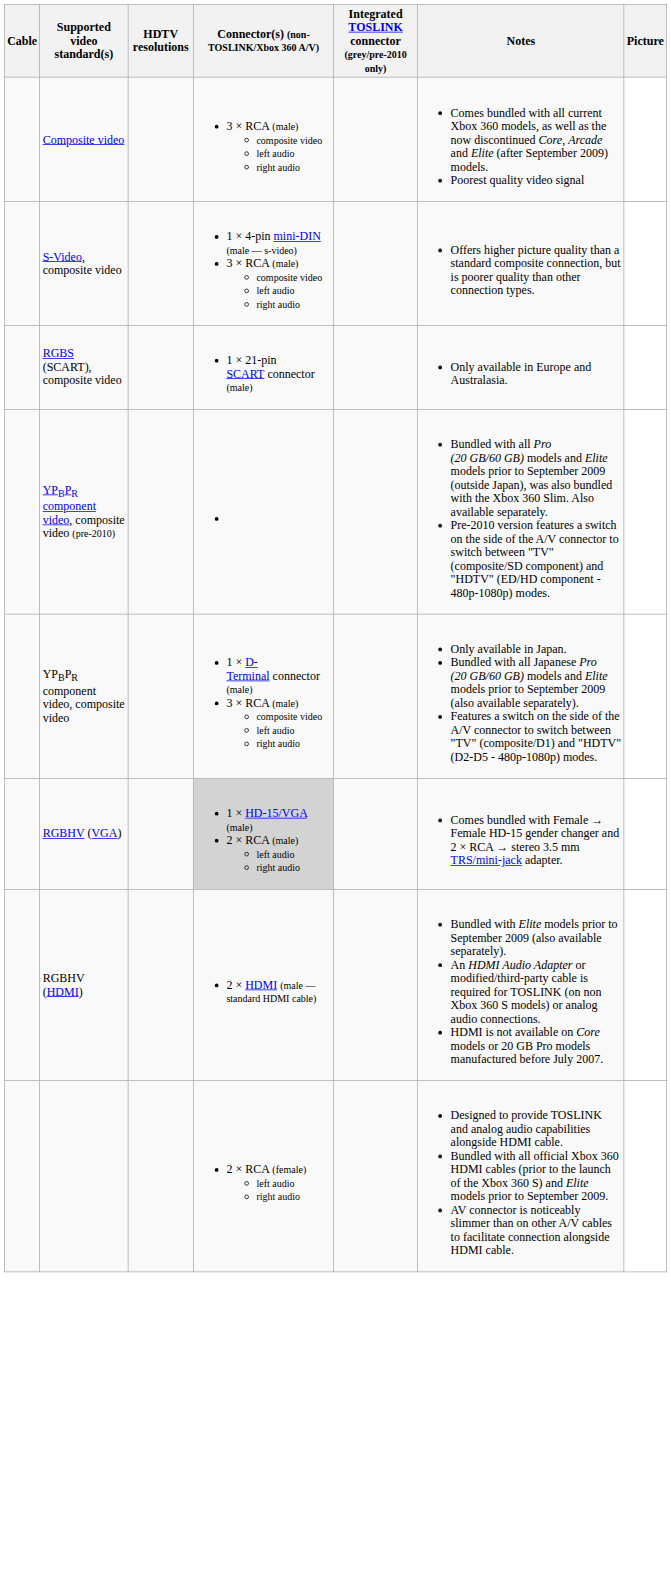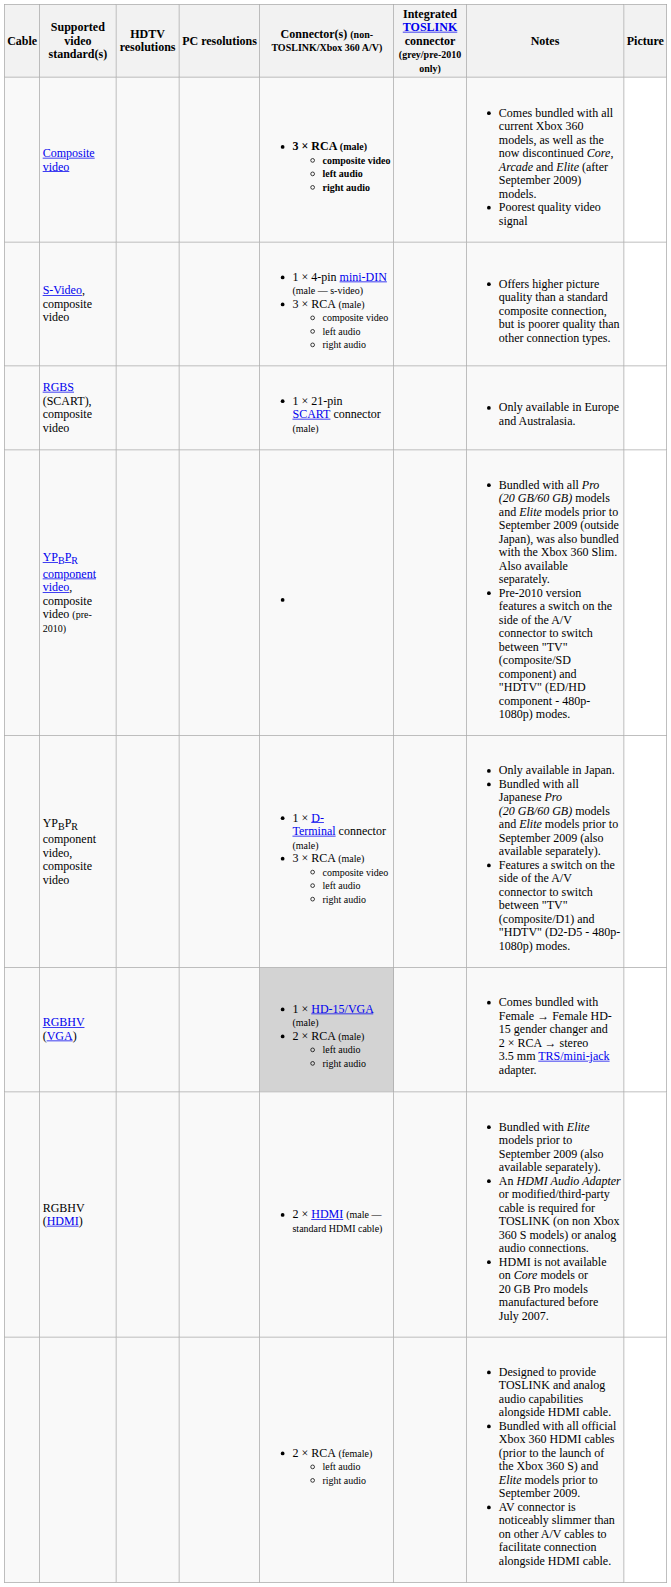 <table class="wikitable" style="width:100%;">
 <tr>
 <th>Cable</th>
 <th>Supported video standard(s)</th>
 <th>HDTV resolutions</th>
+<th>PC resolutions</th>
 <th>Connector(s) <small>(non-TOSLINK/Xbox 360 A/V)</small></th>
 <th>Integrated <a href='#'>TOSLINK</a> connector <small>(grey/pre-2010 only)</small></th>
 <th>Notes</th>
 <th>Picture</th>
 </tr>
 <tr>
 <td></td>
 <td><a href='#'>Composite video</a></td>
 <td></td>
-<td><br><ul><li>3 × RCA<small> (male)</small><ul><li><small>composite video</small></li><li><small>left audio</small></li><li><small>right audio</small></li></ul></li></ul></td>
+<td></td>
+<td><strong><br><ul><li>3 × RCA<small> (male)</small><ul><li><small>composite video</small></li><li><small>left audio</small></li><li><small>right audio</small></li></ul></li></ul></strong></td>
 <td></td>
 <td><br><ul><li>Comes bundled with all current Xbox 360 models, as well as the now discontinued <em>Core</em>, <em>Arcade</em> and <em>Elite</em> (after September 2009) models.</li><li>Poorest quality video signal</li></ul></td>
 <td style="background:white;"></td>
 </tr>
 <tr>
 <td></td>
 <td><a href='#'>S-Video</a>, composite video</td>
+<td></td>
 <td></td>
 <td><br><ul><li>1 × 4-pin <a href='#'>mini-DIN</a> <small>(male — s-video)</small></li><li>3 × RCA<small> (male)</small><ul><li><small>composite video</small></li><li><small>left audio</small></li><li><small>right audio</small></li></ul></li></ul></td>
 <td></td>
 <td><br><ul><li>Offers higher picture quality than a standard composite connection, but is poorer quality than other connection types.</li></ul></td>
 <td style="background:white;"></td>
 </tr>
 <tr>
 <td></td>
 <td><a href='#'>RGBS</a> (SCART), composite video</td>
 <td></td>
+<td></td>
 <td><br><ul><li>1 × 21-pin <a href='#'>SCART</a> connector <small>(male)</small></li></ul></td>
 <td></td>
 <td><br><ul><li>Only available in Europe and Australasia.</li></ul></td>
 <td style="background:white;"></td>
 </tr>
 <tr>
 <td></td>
 <td><a href='#'>YP<sub>B</sub>P<sub>R</sub></a> <a href='#'>component video</a>, composite video <small>(pre-2010)</small></td>
+<td></td>
 <td></td>
 <td><br><ul><li></li></ul></td>
 <td></td>
 <td><br><ul><li>Bundled with all <em>Pro (20 GB/60 GB)</em> models and <em>Elite</em> models prior to September 2009 (outside Japan), was also bundled with the Xbox 360 Slim. Also available separately.</li><li>Pre-2010 version features a switch on the side of the A/V connector to switch between "TV" (composite/SD component) and "HDTV" (ED/HD component - 480p-1080p) modes.</li></ul></td>
 <td style="background:white;"></td>
 </tr>
 <tr>
 <td></small></td>
 <td>YP<sub>B</sub>P<sub>R</sub> component video, composite video</td>
 <td></td>
+<td></td>
 <td><br><ul><li>1 × <a href='#'>D-Terminal</a> connector <small>(male)</small></li><li>3 × RCA <small>(male)</small><ul><li><small>composite video</small></li><li><small>left audio</small></li><li><small>right audio</small></li></ul></li></ul></td>
 <td></td>
 <td><br><ul><li>Only available in Japan.</li><li>Bundled with all Japanese <em>Pro (20 GB/60 GB)</em> models and <em>Elite</em> models prior to September 2009 (also available separately).</li><li>Features a switch on the side of the A/V connector to switch between "TV" (composite/D1) and "HDTV" (D2-D5 - 480p-1080p) modes.</li></ul></td>
 <td style="background:white;"></td>
 </tr>
 <tr>
 <td></td>
 <td><a href='#'>RGBHV</a> (<a href='#'>VGA</a>)</td>
+<td></td>
 <td></td>
 <td style="background: lightgrey;"><br><ul><li>1 × <a href='#'>HD-15/VGA</a> <small>(male)</small></li><li>2 × RCA <small>(male)</small><ul><li><small>left audio</small></li><li><small>right audio</small></li></ul></li></ul></td>
 <td></td>
 <td><br><ul><li>Comes bundled with Female → Female HD-15 gender changer and 2 × RCA → stereo 3.5 mm <a href='#'>TRS/mini-jack</a> adapter.</li></ul></td>
 <td style="background:white;"></td>
 </tr>
 <tr>
 <td></td>
 <td>RGBHV (<a href='#'>HDMI</a>)</td>
 <td></td>
+<td></td>
 <td><br><ul><li>2 × <a href='#'>HDMI</a> <small>(male — standard HDMI cable)</small></li></ul></td>
 <td></td>
 <td><br><ul><li>Bundled with <em>Elite</em> models prior to September 2009 (also available separately).</li><li>An <em>HDMI Audio Adapter</em> or modified/third-party cable is required for TOSLINK (on non Xbox 360 S models) or analog audio connections.</li><li>HDMI is not available on <em>Core</em> models or 20 GB Pro models manufactured before July 2007.</li></ul></td>
 <td style="background:white;"></td>
 </tr>
 <tr>
 <td></td>
 <td></td>
 <td></td>
+<td></td>
 <td><br><ul><li>2 × RCA<small> (female)</small><ul><li><small>left audio</small></li><li><small>right audio</small></li></ul></li></ul></td>
 <td></td>
 <td><br><ul><li>Designed to provide TOSLINK and analog audio capabilities alongside HDMI cable.</li><li>Bundled with all official Xbox 360 HDMI cables (prior to the launch of the Xbox 360 S) and <em>Elite</em> models prior to September 2009.</li><li>AV connector is noticeably slimmer than on other A/V cables to facilitate connection alongside HDMI cable.</li></ul></td>
 <td style="background:white;"></td>
 </tr>
 </table>
